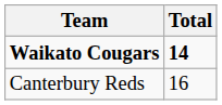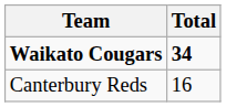 <table class="wikitable">
 <tr>
 <th>Team</th>
 <th>Total</th>
 </tr>
 <tr>
 <td><strong>Waikato Cougars</strong></td>
-<td><strong>14</strong></td>
+<td><strong>34</strong></td>
 </tr>
 <tr>
 <td>Canterbury Reds</td>
 <td>16</td>
 </tr>
 </table>
